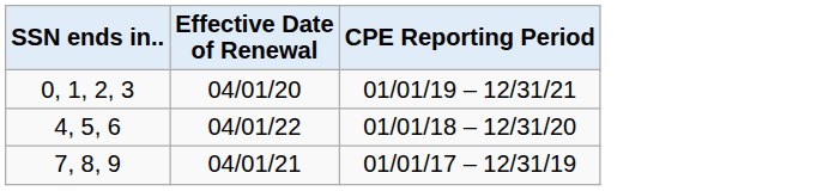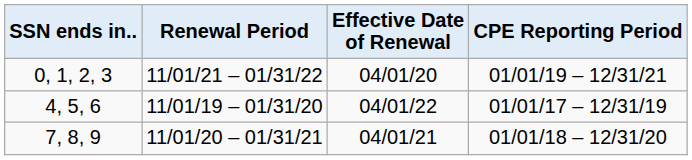 <table class="wikitable sortable">
 <tr>
 <th style="background:#E0ECF8" align="center"><strong>SSN ends in.. </strong></th>
+<th style="background:#E0ECF8" align="center"><strong>Renewal Period</strong></th>
 <th style="background:#E0ECF8" align="center"><strong>Effective Date <br>of Renewal</strong></th>
 <th style="background:#E0ECF8" align="center"><strong>CPE Reporting Period </strong></th>
 </tr>
 <tr align="center">
 <td>0, 1, 2, 3</td>
+<td>11/01/21 – 01/31/22</td>
 <td>04/01/20</td>
 <td>01/01/19 – 12/31/21</td>
 </tr>
 <tr align="center">
 <td>4, 5, 6</td>
+<td>11/01/19 – 01/31/20</td>
 <td>04/01/22</td>
-<td>01/01/18 – 12/31/20</td>
+<td>01/01/17 – 12/31/19</td>
 </tr>
 <tr align="center">
 <td>7, 8, 9</td>
+<td>11/01/20 – 01/31/21</td>
 <td>04/01/21</td>
-<td>01/01/17 – 12/31/19</td>
+<td>01/01/18 – 12/31/20</td>
 </tr>
 </table>
